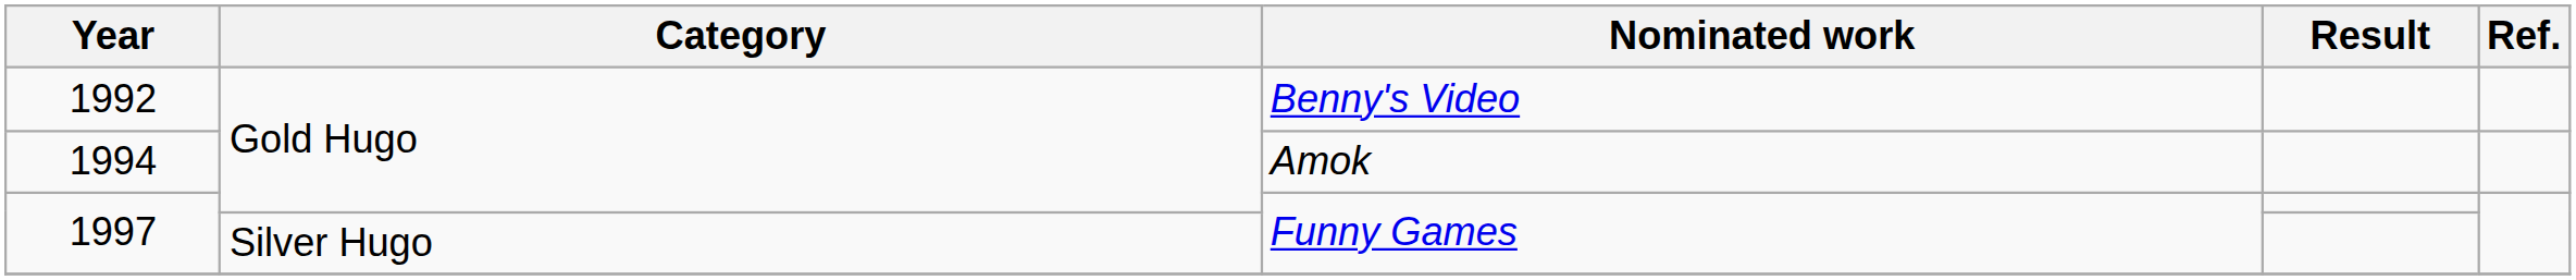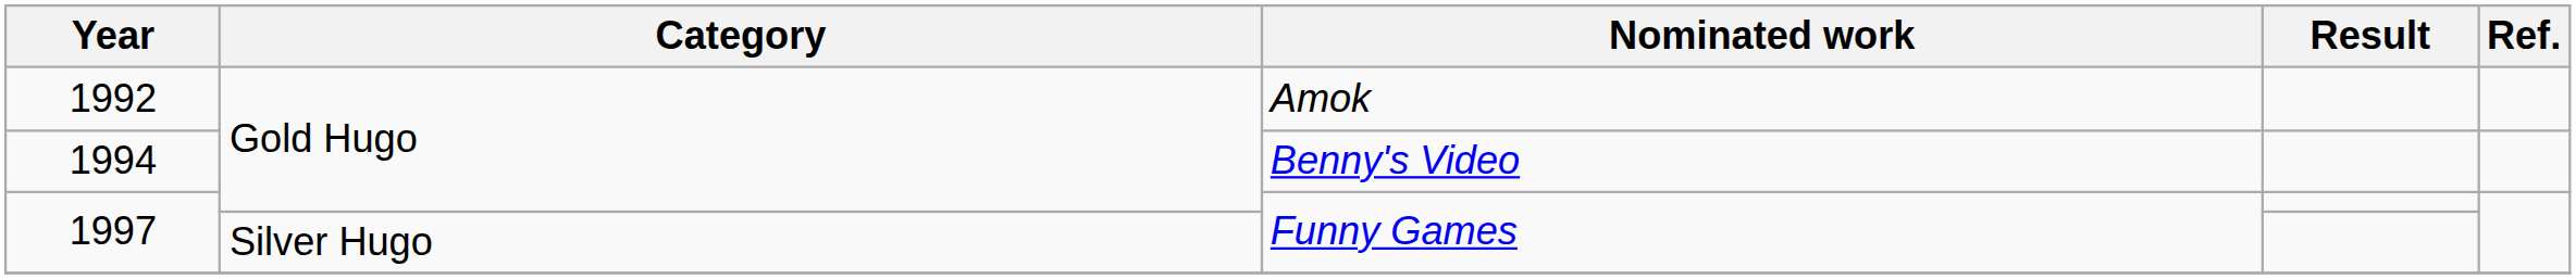 <table class=wikitable>
 <tr>
 <th scope="col" style="width:5em;">Year</th>
 <th scope="col" style="width:26em;">Category</th>
 <th scope="col" style="width:25em;">Nominated work</th>
 <th scope="col" style="width:5em;">Result</th>
 <th>Ref.</th>
 </tr>
 <tr>
 <td style="text-align:center;">1992</td>
 <td rowspan=3>Gold Hugo</td>
-<td><em><a href='#'>Benny's Video</a></em></td>
+<td><em>Amok</em></td>
 <td></td>
 <td></td>
 </tr>
 <tr>
 <td style="text-align:center;">1994</td>
-<td><em>Amok</em></td>
+<td><em><a href='#'>Benny's Video</a></em></td>
 <td></td>
 <td></td>
 </tr>
 <tr>
 <td style="text-align:center;", rowspan=2>1997</td>
 <td rowspan=2><em><a href='#'>Funny Games</a></em></td>
 <td></td>
 <td rowspan=2></td>
 </tr>
 <tr>
 <td>Silver Hugo</td>
 <td></td>
 </tr>
 <tr>
 </tr>
 </table>
